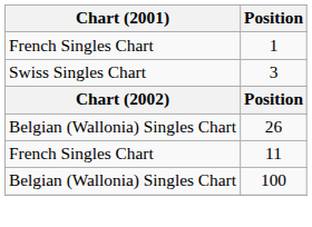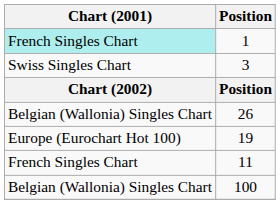 <table class="wikitable sortable">
 <tr>
 <th>Chart (2001)</th>
 <th>Position</th>
 </tr>
 <tr>
-<td>French Singles Chart</td>
+<td style="background: paleturquoise;">French Singles Chart</td>
 <td align="center">1</td>
 </tr>
 <tr>
 <td>Swiss Singles Chart</td>
 <td align="center">3</td>
 </tr>
 <tr>
 <th>Chart (2002)</th>
 <th>Position</th>
 </tr>
 <tr>
 <td>Belgian (Wallonia) Singles Chart</td>
 <td align="center">26</td>
 </tr>
 <tr>
+<td align="left">Europe (Eurochart Hot 100)</td>
+<td align="center">19</td>
+</tr>
+<tr>
 <td>French Singles Chart</td>
 <td align="center">11</td>
 </tr>
 <tr>
 <td>Belgian (Wallonia) Singles Chart</td>
 <td align="center">100</td>
 </tr>
 <tr>
 </tr>
 </table>
